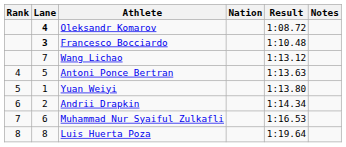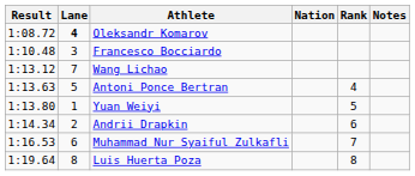 <table class="wikitable sortable" style="text-align:center">
 <tr>
-<th>Rank</th>
+<th>Result</th>
 <th>Lane</th>
 <th>Athlete</th>
 <th>Nation</th>
-<th>Result</th>
+<th>Rank</th>
 <th>Notes</th>
 </tr>
 <tr>
-<td></td>
+<td>1:08.72</td>
 <td><strong>4</strong></td>
 <td align="left"><a href='#'>Oleksandr Komarov</a></td>
 <td align="left"></td>
-<td>1:08.72</td>
+<td></td>
 <td></td>
 </tr>
 <tr>
-<td></td>
-<td><strong>3</strong></td>
+<td>1:10.48</td>
+<td>3</td>
 <td align="left"><a href='#'>Francesco Bocciardo</a></td>
 <td align="left"></td>
-<td>1:10.48</td>
+<td></td>
 <td></td>
 </tr>
 <tr>
-<td></td>
+<td>1:13.12</td>
 <td>7</td>
 <td align="left"><a href='#'>Wang Lichao</a></td>
 <td align="left"></td>
-<td>1:13.12</td>
+<td></td>
 <td></td>
 </tr>
 <tr>
-<td>4</td>
+<td>1:13.63</td>
 <td>5</td>
 <td align="left"><a href='#'>Antoni Ponce Bertran</a></td>
 <td align="left"></td>
-<td>1:13.63</td>
+<td>4</td>
 <td></td>
 </tr>
 <tr>
-<td>5</td>
+<td>1:13.80</td>
 <td>1</td>
 <td align="left"><a href='#'>Yuan Weiyi</a></td>
 <td align="left"></td>
-<td>1:13.80</td>
+<td>5</td>
 <td></td>
 </tr>
 <tr>
-<td>6</td>
+<td>1:14.34</td>
 <td>2</td>
 <td align="left"><a href='#'>Andrii Drapkin</a></td>
 <td align="left"></td>
-<td>1:14.34</td>
+<td>6</td>
 <td></td>
 </tr>
 <tr>
-<td>7</td>
+<td>1:16.53</td>
 <td>6</td>
 <td align="left"><a href='#'>Muhammad Nur Syaiful Zulkafli</a></td>
 <td align="left"></td>
-<td>1:16.53</td>
+<td>7</td>
 <td></td>
 </tr>
 <tr>
-<td>8</td>
+<td>1:19.64</td>
 <td>8</td>
 <td align="left"><a href='#'>Luis Huerta Poza</a></td>
 <td align="left"></td>
-<td>1:19.64</td>
+<td>8</td>
 <td></td>
 </tr>
 </table>
